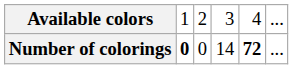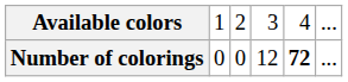 <table class="wikitable" style="background:white; text-align:right;">
 <tr>
 <th>Available colors</th>
 <td>1</td>
 <td>2</td>
 <td>3</td>
 <td>4</td>
 <td>...</td>
 </tr>
 <tr>
 <th>Number of colorings</th>
-<td><strong>0</strong></td>
 <td>0</td>
-<td>14</td>
+<td>0</td>
+<td>12</td>
 <td><strong>72</strong></td>
 <td>...</td>
 </tr>
 </table>
